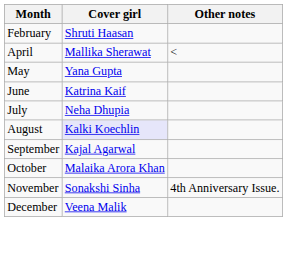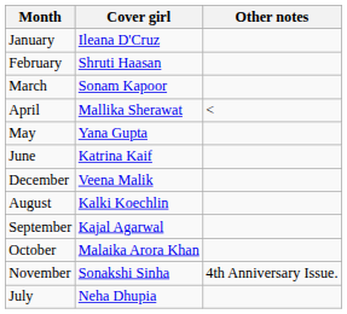 <table class="wikitable">
 <tr style="background:#ccc; text-align:center;">
 <th>Month</th>
 <th>Cover girl</th>
 <th>Other notes</th>
 </tr>
 <tr>
+<td>January</td>
+<td><a href='#'>Ileana D'Cruz</a></td>
+<td></td>
+</tr>
+<tr>
 <td>February</td>
 <td><a href='#'>Shruti Haasan</a></td>
+<td></td>
+</tr>
+<tr>
+<td>March</td>
+<td><a href='#'>Sonam Kapoor</a></td>
 <td></td>
 </tr>
 <tr>
 <td>April</td>
 <td><a href='#'>Mallika Sherawat</a></td>
 <td><</td>
 </tr>
 <tr>
 <td>May</td>
 <td><a href='#'>Yana Gupta</a></td>
 <td></td>
 </tr>
 <tr>
 <td>June</td>
 <td><a href='#'>Katrina Kaif</a></td>
 <td></td>
 </tr>
 <tr>
-<td>July</td>
-<td><a href='#'>Neha Dhupia</a></td>
+<td>December</td>
+<td><a href='#'>Veena Malik</a></td>
 <td></td>
 </tr>
 <tr>
 <td>August</td>
-<td style="background: lavender;"><a href='#'>Kalki Koechlin</a></td>
+<td><a href='#'>Kalki Koechlin</a></td>
 <td></td>
 </tr>
 <tr>
 <td>September</td>
 <td><a href='#'>Kajal Agarwal</a></td>
 <td></td>
 </tr>
 <tr>
 <td>October</td>
 <td><a href='#'>Malaika Arora Khan</a></td>
 <td></td>
 </tr>
 <tr>
 <td>November</td>
 <td><a href='#'>Sonakshi Sinha</a></td>
 <td>4th Anniversary Issue.</td>
 </tr>
 <tr>
-<td>December</td>
-<td><a href='#'>Veena Malik</a></td>
+<td>July</td>
+<td><a href='#'>Neha Dhupia</a></td>
 <td></td>
 </tr>
 </table>
